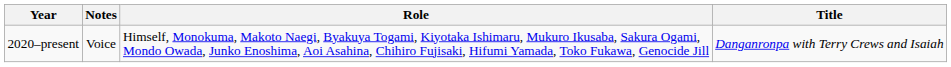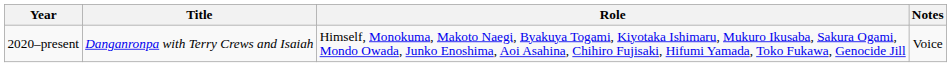 <table class="wikitable sortable">
 <tr>
 <th>Year</th>
+<th>Title</th>
+<th>Role</th>
 <th class="unsortable">Notes</th>
-<th>Role</th>
-<th>Title</th>
 </tr>
 <tr>
 <td>2020–present</td>
+<td><em><a href='#'>Danganronpa</a> with Terry Crews and Isaiah</em></td>
+<td>Himself, <a href='#'>Monokuma</a>, <a href='#'>Makoto Naegi</a>, <a href='#'>Byakuya Togami</a>, <a href='#'>Kiyotaka Ishimaru</a>, <a href='#'>Mukuro Ikusaba</a>, <a href='#'>Sakura Ogami</a>,<br><a href='#'>Mondo Owada</a>, <a href='#'>Junko Enoshima</a>, <a href='#'>Aoi Asahina</a>, <a href='#'>Chihiro Fujisaki</a>, <a href='#'>Hifumi Yamada</a>, <a href='#'>Toko Fukawa</a>, <a href='#'>Genocide Jill</a></td>
 <td style="text-align:center;">Voice</td>
-<td>Himself, <a href='#'>Monokuma</a>, <a href='#'>Makoto Naegi</a>, <a href='#'>Byakuya Togami</a>, <a href='#'>Kiyotaka Ishimaru</a>, <a href='#'>Mukuro Ikusaba</a>, <a href='#'>Sakura Ogami</a>,<br><a href='#'>Mondo Owada</a>, <a href='#'>Junko Enoshima</a>, <a href='#'>Aoi Asahina</a>, <a href='#'>Chihiro Fujisaki</a>, <a href='#'>Hifumi Yamada</a>, <a href='#'>Toko Fukawa</a>, <a href='#'>Genocide Jill</a></td>
-<td><em><a href='#'>Danganronpa</a> with Terry Crews and Isaiah</em></td>
 </tr>
 </table>
